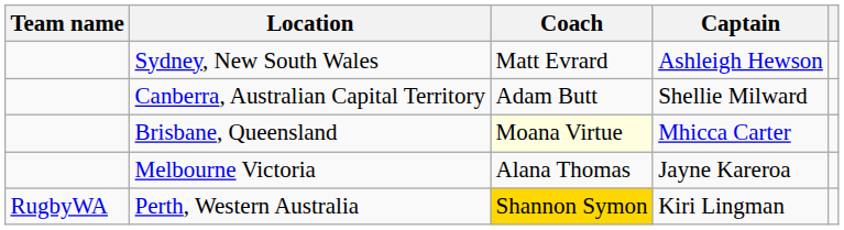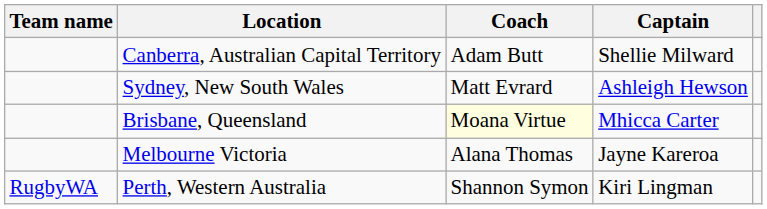 <table class="wikitable plainrowheaders" style="font-size:100%;">
 <tr>
 <th scope=col>Team name</th>
 <th scope=col>Location</th>
 <th scope=col>Coach</th>
 <th scope=col>Captain</th>
 <th scope=col></th>
 </tr>
 <tr>
+<td style="text-align:left;"></td>
+<td><a href='#'>Canberra</a>, Australian Capital Territory</td>
+<td>Adam Butt</td>
+<td>Shellie Milward</td>
+<td align=center></td>
+</tr>
+<tr>
 <td></td>
 <td><a href='#'>Sydney</a>, New South Wales</td>
 <td>Matt Evrard</td>
 <td><a href='#'>Ashleigh Hewson</a></td>
-<td align=center></td>
-</tr>
-<tr>
-<td style="text-align:left;"></td>
-<td><a href='#'>Canberra</a>, Australian Capital Territory</td>
-<td>Adam Butt</td>
-<td>Shellie Milward</td>
 <td align=center></td>
 </tr>
 <tr>
 <td style="text-align:left;"></td>
 <td><a href='#'>Brisbane</a>, Queensland</td>
 <td style="background: lightyellow;">Moana Virtue</td>
 <td><a href='#'>Mhicca Carter</a></td>
 <td align=center></td>
 </tr>
 <tr>
 <td style="text-align:left;"></td>
 <td><a href='#'>Melbourne</a> Victoria</td>
 <td>Alana Thomas</td>
 <td>Jayne Kareroa</td>
 <td align=center></td>
 </tr>
 <tr>
 <td style="text-align:left;"><a href='#'>RugbyWA</a></td>
 <td><a href='#'>Perth</a>, Western Australia</td>
-<td style="background: gold;">Shannon Symon</td>
+<td>Shannon Symon</td>
 <td>Kiri Lingman</td>
 <td align=center></td>
 </tr>
 </table>
